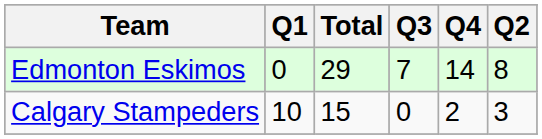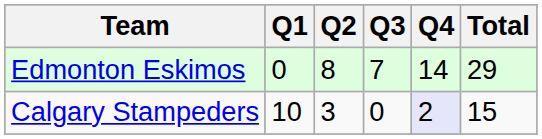 <table class="wikitable">
 <tr>
 <th>Team</th>
 <th>Q1</th>
-<th>Total</th>
+<th>Q2</th>
 <th>Q3</th>
 <th>Q4</th>
-<th>Q2</th>
+<th>Total</th>
 </tr>
 <tr style="background-color:#ddffdd">
 <td><a href='#'>Edmonton Eskimos</a></td>
 <td>0</td>
-<td>29</td>
+<td>8</td>
 <td>7</td>
 <td>14</td>
-<td>8</td>
+<td>29</td>
 </tr>
 <tr>
 <td><a href='#'>Calgary Stampeders</a></td>
 <td>10</td>
+<td>3</td>
+<td>0</td>
+<td style="background: lavender;">2</td>
 <td>15</td>
-<td>0</td>
-<td>2</td>
-<td>3</td>
 </tr>
 </table>
